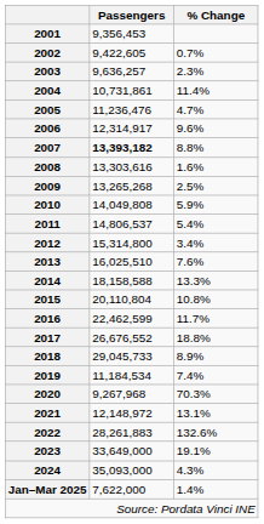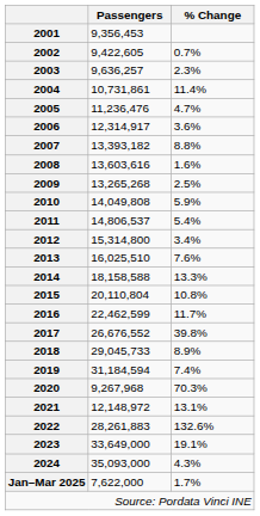 <table class="wikitable" style="font-size: 95%" width= align=>
 <tr valign="top">
 <th style="width:100px"></th>
 <th style="width:100px">Passengers</th>
 <th style="width:100px">% Change</th>
 </tr>
 <tr>
 <th>2001</th>
 <td>9,356,453</td>
 <td></td>
 </tr>
 <tr>
 <th>2002</th>
 <td>9,422,605</td>
 <td> 0.7%</td>
 </tr>
 <tr>
 <th>2003</th>
 <td>9,636,257</td>
 <td> 2.3%</td>
 </tr>
 <tr>
 <th>2004</th>
 <td>10,731,861</td>
 <td> 11.4%</td>
 </tr>
 <tr>
 <th>2005</th>
 <td>11,236,476</td>
 <td> 4.7%</td>
 </tr>
 <tr>
 <th>2006</th>
 <td>12,314,917</td>
-<td> 9.6%</td>
+<td> 3.6%</td>
 </tr>
 <tr>
 <th>2007</th>
-<td><strong>13,393,182</strong></td>
+<td>13,393,182</td>
 <td> 8.8%</td>
 </tr>
 <tr>
 <th>2008</th>
-<td>13,303,616</td>
+<td>13,603,616</td>
 <td> 1.6%</td>
 </tr>
 <tr>
 <th>2009</th>
 <td>13,265,268</td>
 <td> 2.5%</td>
 </tr>
 <tr>
 <th>2010</th>
 <td>14,049,808</td>
 <td> 5.9%</td>
 </tr>
 <tr>
 <th>2011</th>
 <td>14,806,537</td>
 <td> 5.4%</td>
 </tr>
 <tr>
 <th>2012</th>
 <td>15,314,800</td>
 <td> 3.4%</td>
 </tr>
 <tr>
 <th>2013</th>
 <td>16,025,510</td>
 <td> 7.6%</td>
 </tr>
 <tr>
 <th>2014</th>
 <td>18,158,588</td>
 <td> 13.3%</td>
 </tr>
 <tr>
 <th>2015</th>
 <td>20,110,804</td>
 <td> 10.8%</td>
 </tr>
 <tr>
 <th>2016</th>
 <td>22,462,599</td>
 <td> 11.7%</td>
 </tr>
 <tr>
 <th>2017</th>
 <td>26,676,552</td>
-<td> 18.8%</td>
+<td> 39.8%</td>
 </tr>
 <tr>
 <th>2018</th>
 <td>29,045,733</td>
 <td> 8.9%</td>
 </tr>
 <tr>
 <th>2019</th>
-<td>11,184,534</td>
+<td>31,184,594</td>
 <td> 7.4%</td>
 </tr>
 <tr>
 <th>2020</th>
 <td>9,267,968</td>
 <td> 70.3%</td>
 </tr>
 <tr>
 <th>2021</th>
 <td>12,148,972</td>
 <td> 13.1%</td>
 </tr>
 <tr>
 <th>2022</th>
 <td>28,261,883</td>
 <td> 132.6%</td>
 </tr>
 <tr>
 <th>2023</th>
 <td>33,649,000</td>
 <td> 19.1%</td>
 </tr>
 <tr>
 <th>2024</th>
 <td>35,093,000</td>
 <td> 4.3%</td>
 </tr>
 <tr>
 <th>Jan–Mar 2025</th>
 <td>7,622,000</td>
-<td> 1.4%</td>
+<td> 1.7%</td>
 </tr>
 <tr>
 <td colspan="4" style="text-align:right;"><em>Source: Pordata</em> <em>Vinci</em> <em>INE</em></td>
 </tr>
 </table>
